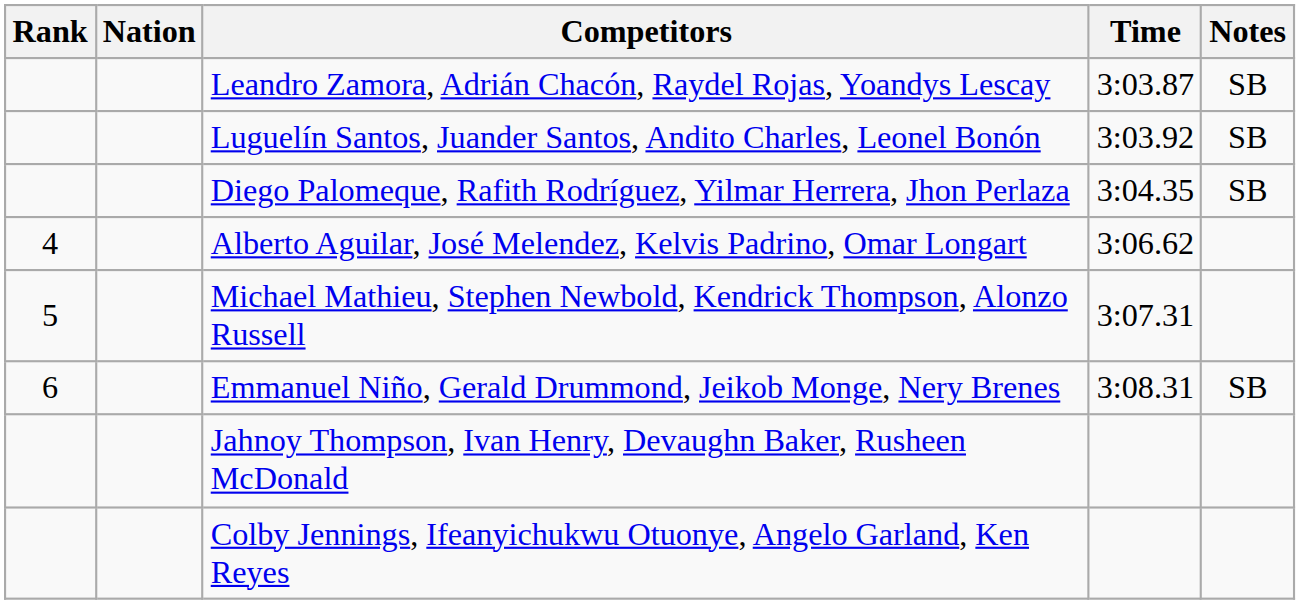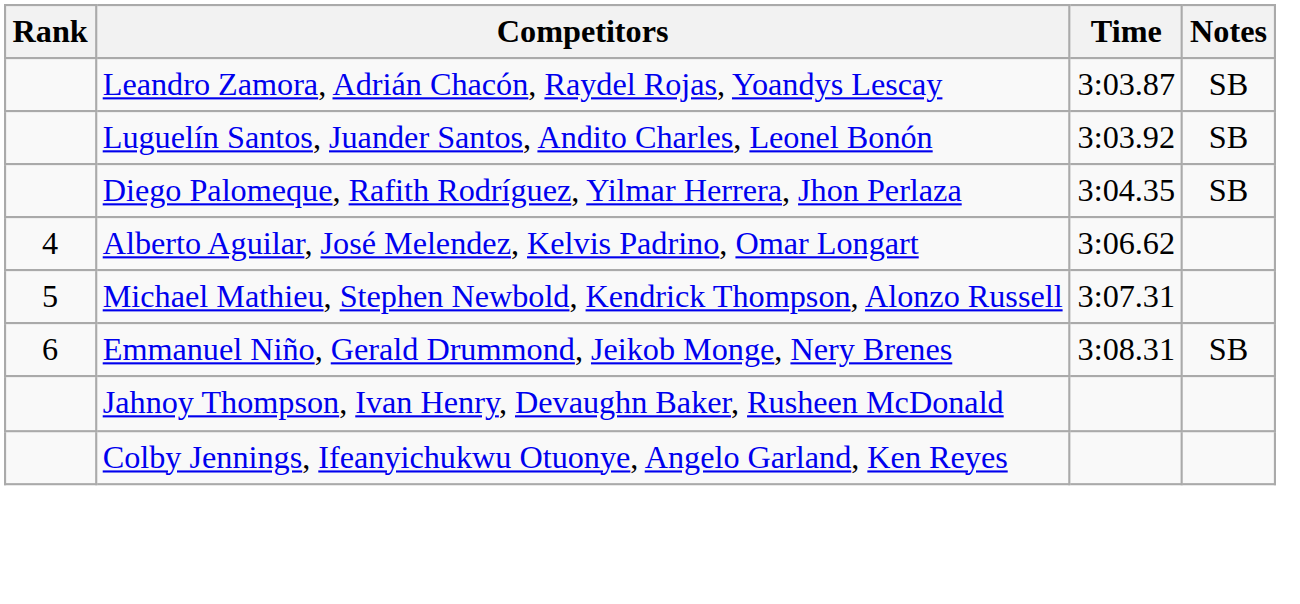 <table class="wikitable sortable" style="text-align:center; font-size:95%">
 <tr>
 <th>Rank</th>
-<th>Nation</th>
 <th>Competitors</th>
 <th>Time</th>
 <th>Notes</th>
 </tr>
 <tr>
 <td></td>
-<td align=left></td>
 <td align=left><a href='#'>Leandro Zamora</a>, <a href='#'>Adrián Chacón</a>, <a href='#'>Raydel Rojas</a>, <a href='#'>Yoandys Lescay</a></td>
 <td>3:03.87</td>
 <td>SB</td>
 </tr>
 <tr>
 <td></td>
-<td align=left></td>
 <td align=left><a href='#'>Luguelín Santos</a>, <a href='#'>Juander Santos</a>, <a href='#'>Andito Charles</a>, <a href='#'>Leonel Bonón</a></td>
 <td>3:03.92</td>
 <td>SB</td>
 </tr>
 <tr>
 <td></td>
-<td align=left></td>
 <td align=left><a href='#'>Diego Palomeque</a>, <a href='#'>Rafith Rodríguez</a>, <a href='#'>Yilmar Herrera</a>, <a href='#'>Jhon Perlaza</a></td>
 <td>3:04.35</td>
 <td>SB</td>
 </tr>
 <tr>
 <td>4</td>
-<td align=left></td>
 <td align=left><a href='#'>Alberto Aguilar</a>, <a href='#'>José Melendez</a>, <a href='#'>Kelvis Padrino</a>, <a href='#'>Omar Longart</a></td>
 <td>3:06.62</td>
 <td></td>
 </tr>
 <tr>
 <td>5</td>
-<td align=left></td>
 <td align=left><a href='#'>Michael Mathieu</a>, <a href='#'>Stephen Newbold</a>, <a href='#'>Kendrick Thompson</a>, <a href='#'>Alonzo Russell</a></td>
 <td>3:07.31</td>
 <td></td>
 </tr>
 <tr>
 <td>6</td>
-<td align=left></td>
 <td align=left><a href='#'>Emmanuel Niño</a>, <a href='#'>Gerald Drummond</a>, <a href='#'>Jeikob Monge</a>, <a href='#'>Nery Brenes</a></td>
 <td>3:08.31</td>
 <td>SB</td>
 </tr>
 <tr>
 <td></td>
-<td align=left></td>
 <td align=left><a href='#'>Jahnoy Thompson</a>, <a href='#'>Ivan Henry</a>, <a href='#'>Devaughn Baker</a>, <a href='#'>Rusheen McDonald</a></td>
 <td></td>
 <td></td>
 </tr>
 <tr>
 <td></td>
-<td align=left></td>
 <td align=left><a href='#'>Colby Jennings</a>, <a href='#'>Ifeanyichukwu Otuonye</a>, <a href='#'>Angelo Garland</a>, <a href='#'>Ken Reyes</a></td>
 <td></td>
 <td></td>
 </tr>
 </table>
